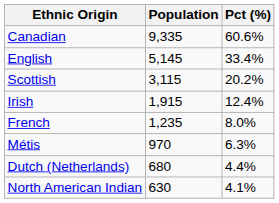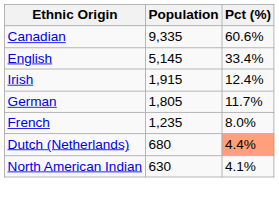 <table class="wikitable">
 <tr>
 <th>Ethnic Origin</th>
 <th>Population</th>
 <th>Pct (%)</th>
 </tr>
 <tr>
 <td><a href='#'>Canadian</a></td>
 <td>9,335</td>
 <td>60.6%</td>
 </tr>
 <tr>
 <td><a href='#'>English</a></td>
 <td>5,145</td>
 <td>33.4%</td>
 </tr>
 <tr>
-<td><a href='#'>Scottish</a></td>
-<td>3,115</td>
-<td>20.2%</td>
-</tr>
-<tr>
 <td><a href='#'>Irish</a></td>
 <td>1,915</td>
 <td>12.4%</td>
+</tr>
+<tr>
+<td><a href='#'>German</a></td>
+<td>1,805</td>
+<td>11.7%</td>
 </tr>
 <tr>
 <td><a href='#'>French</a></td>
 <td>1,235</td>
 <td>8.0%</td>
 </tr>
 <tr>
-<td><a href='#'>Métis</a></td>
-<td>970</td>
-<td>6.3%</td>
-</tr>
-<tr>
 <td><a href='#'>Dutch (Netherlands)</a></td>
 <td>680</td>
-<td>4.4%</td>
+<td style="background: lightsalmon;">4.4%</td>
 </tr>
 <tr>
 <td><a href='#'>North American Indian</a></td>
 <td>630</td>
 <td>4.1%</td>
 </tr>
 </table>
